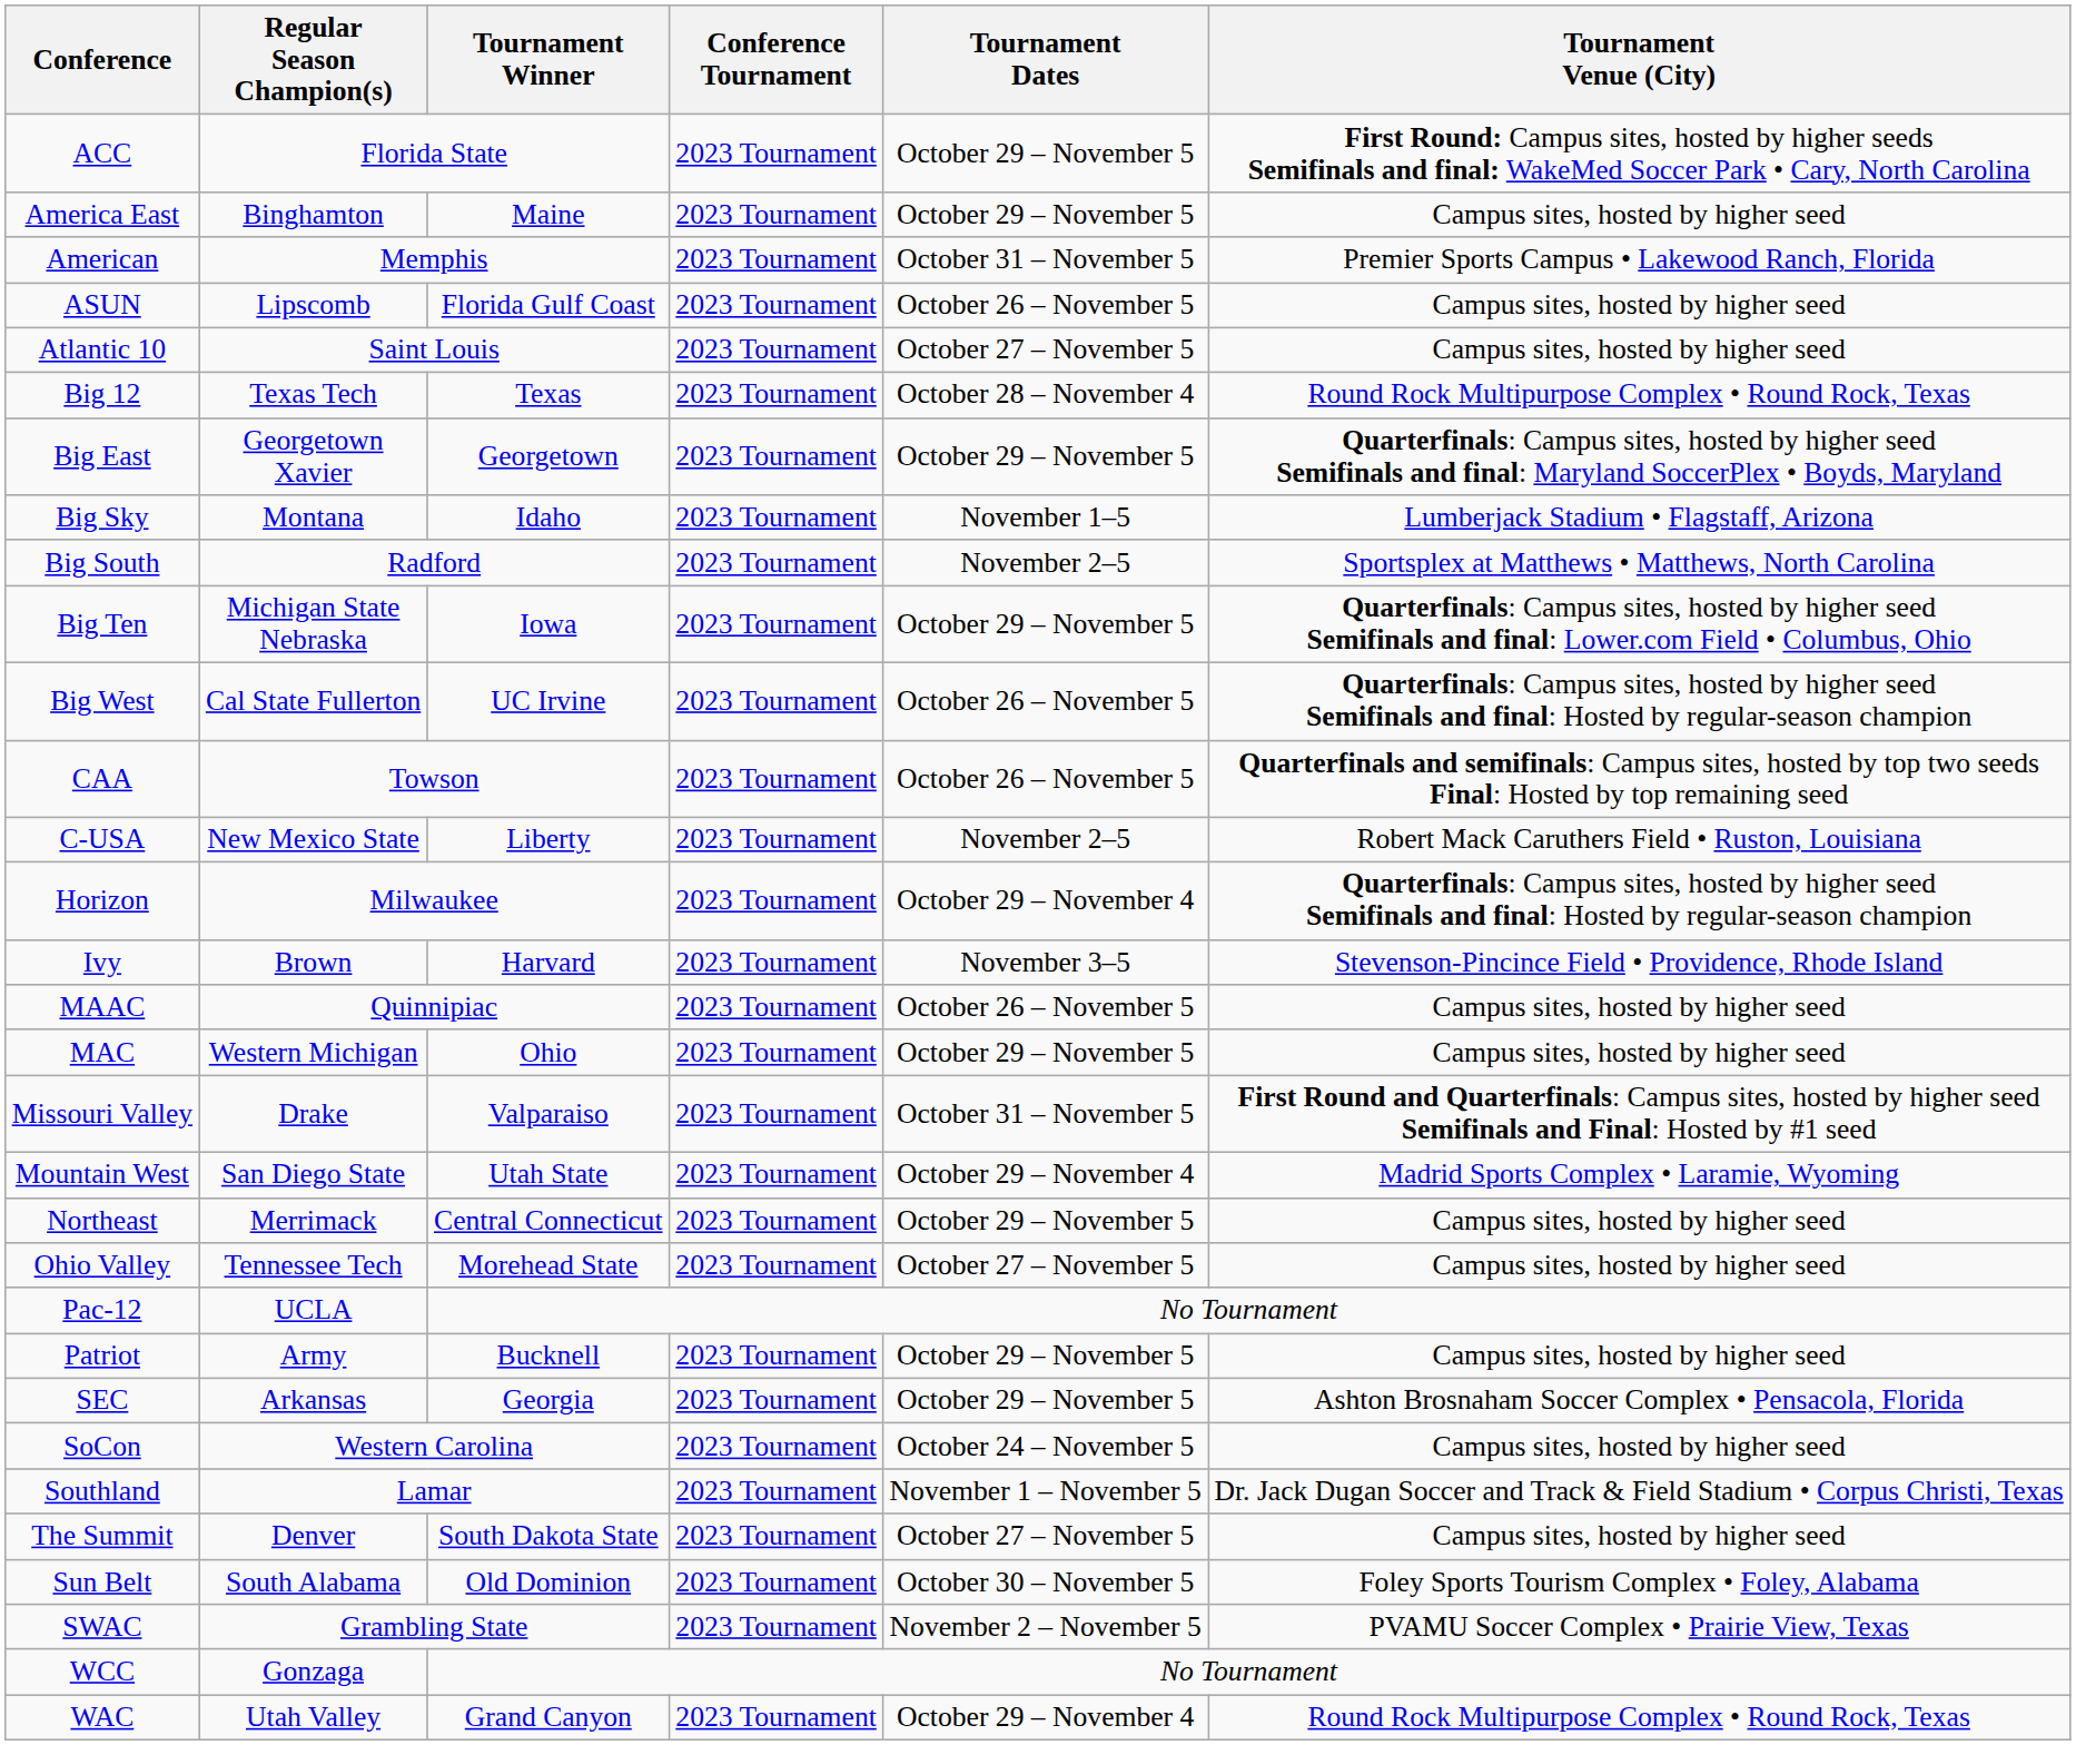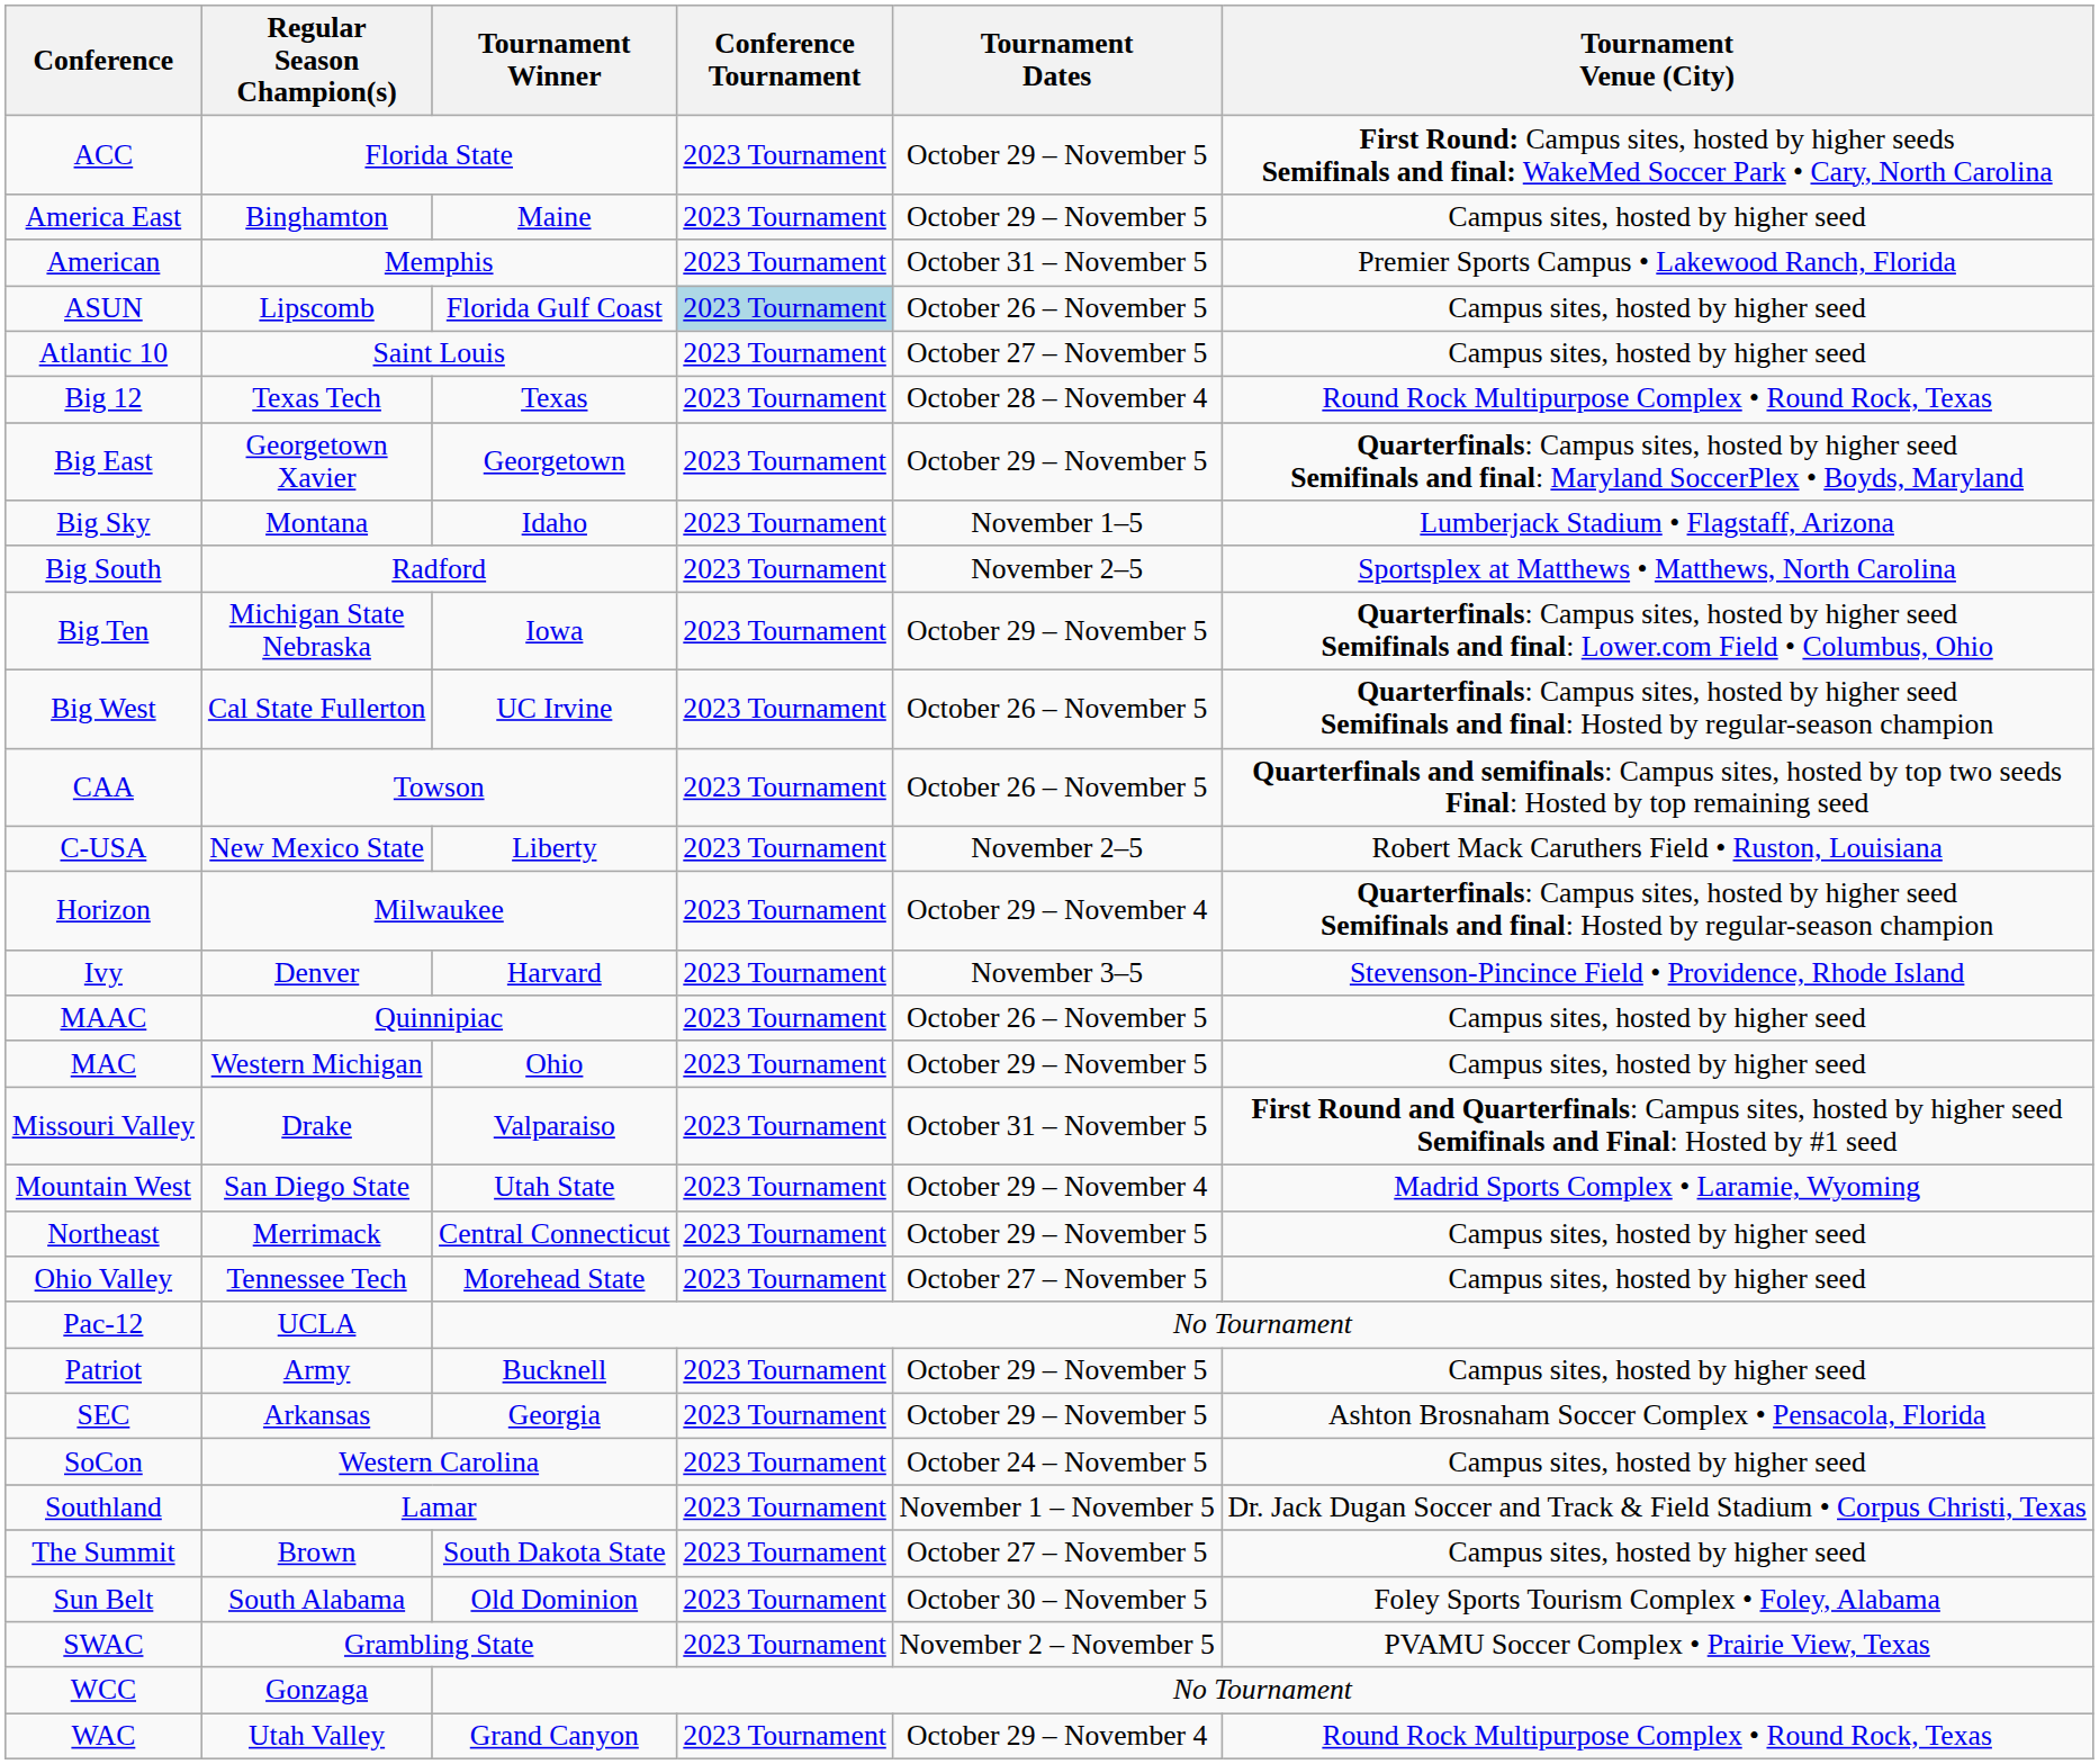 <table class="wikitable" style="text-align: center;">
 <tr>
 <th>Conference</th>
 <th>Regular <br> Season <br> Champion(s)</th>
 <th>Tournament <br> Winner</th>
 <th>Conference <br> Tournament</th>
 <th>Tournament<br>Dates</th>
 <th>Tournament <br> Venue (City)</th>
 </tr>
 <tr>
 <td><a href='#'>ACC</a></td>
 <td colspan=2><a href='#'>Florida State</a></td>
 <td><a href='#'>2023 Tournament</a></td>
 <td>October 29 – November 5</td>
 <td><strong>First Round:</strong> Campus sites, hosted by higher seeds<br><strong>Semifinals and final:</strong> <a href='#'>WakeMed Soccer Park</a> • <a href='#'>Cary, North Carolina</a></td>
 </tr>
 <tr>
 <td><a href='#'>America East</a></td>
 <td><a href='#'>Binghamton</a></td>
 <td><a href='#'>Maine</a></td>
 <td><a href='#'>2023 Tournament</a></td>
 <td>October 29 – November 5</td>
 <td>Campus sites, hosted by higher seed</td>
 </tr>
 <tr>
 <td><a href='#'>American</a></td>
 <td colspan=2><a href='#'>Memphis</a></td>
 <td><a href='#'>2023 Tournament</a></td>
 <td>October 31 – November 5</td>
 <td>Premier Sports Campus • <a href='#'>Lakewood Ranch, Florida</a></td>
 </tr>
 <tr>
 <td><a href='#'>ASUN</a></td>
 <td><a href='#'>Lipscomb</a></td>
 <td><a href='#'>Florida Gulf Coast</a></td>
-<td><a href='#'>2023 Tournament</a></td>
+<td style="background: lightblue;"><a href='#'>2023 Tournament</a></td>
 <td>October 26 – November 5</td>
 <td>Campus sites, hosted by higher seed</td>
 </tr>
 <tr>
 <td><a href='#'>Atlantic 10</a></td>
 <td colspan=2><a href='#'>Saint Louis</a></td>
 <td><a href='#'>2023 Tournament</a></td>
 <td>October 27 – November 5</td>
 <td>Campus sites, hosted by higher seed</td>
 </tr>
 <tr>
 <td><a href='#'>Big 12</a></td>
 <td><a href='#'>Texas Tech</a></td>
 <td><a href='#'>Texas</a></td>
 <td><a href='#'>2023 Tournament</a></td>
 <td>October 28 – November 4</td>
 <td><a href='#'>Round Rock Multipurpose Complex</a> • <a href='#'>Round Rock, Texas</a></td>
 </tr>
 <tr>
 <td><a href='#'>Big East</a></td>
 <td><a href='#'>Georgetown</a><br><a href='#'>Xavier</a></td>
 <td><a href='#'>Georgetown</a></td>
 <td><a href='#'>2023 Tournament</a></td>
 <td>October 29 – November 5</td>
 <td><strong>Quarterfinals</strong>: Campus sites, hosted by higher seed<br><strong>Semifinals and final</strong>: <a href='#'>Maryland SoccerPlex</a> • <a href='#'>Boyds, Maryland</a></td>
 </tr>
 <tr>
 <td><a href='#'>Big Sky</a></td>
 <td><a href='#'>Montana</a></td>
 <td><a href='#'>Idaho</a></td>
 <td><a href='#'>2023 Tournament</a></td>
 <td>November 1–5</td>
 <td><a href='#'>Lumberjack Stadium</a> • <a href='#'>Flagstaff, Arizona</a></td>
 </tr>
 <tr>
 <td><a href='#'>Big South</a></td>
 <td colspan=2><a href='#'>Radford</a></td>
 <td><a href='#'>2023 Tournament</a></td>
 <td>November 2–5</td>
 <td><a href='#'>Sportsplex at Matthews</a> • <a href='#'>Matthews, North Carolina</a></td>
 </tr>
 <tr>
 <td><a href='#'>Big Ten</a></td>
 <td><a href='#'>Michigan State</a><br><a href='#'>Nebraska</a></td>
 <td><a href='#'>Iowa</a></td>
 <td><a href='#'>2023 Tournament</a></td>
 <td>October 29 – November 5</td>
 <td><strong>Quarterfinals</strong>: Campus sites, hosted by higher seed<br><strong>Semifinals and final</strong>: <a href='#'>Lower.com Field</a> • <a href='#'>Columbus, Ohio</a></td>
 </tr>
 <tr>
 <td><a href='#'>Big West</a></td>
 <td><a href='#'>Cal State Fullerton</a></td>
 <td><a href='#'>UC Irvine</a></td>
 <td><a href='#'>2023 Tournament</a></td>
 <td>October 26 – November 5</td>
 <td><strong>Quarterfinals</strong>: Campus sites, hosted by higher seed<br><strong>Semifinals and final</strong>: Hosted by regular-season champion</td>
 </tr>
 <tr>
 <td><a href='#'>CAA</a></td>
 <td colspan=2><a href='#'>Towson</a></td>
 <td><a href='#'>2023 Tournament</a></td>
 <td>October 26 – November 5</td>
 <td><strong>Quarterfinals and semifinals</strong>: Campus sites, hosted by top two seeds<br><strong>Final</strong>: Hosted by top remaining seed</td>
 </tr>
 <tr>
 <td><a href='#'>C-USA</a></td>
 <td><a href='#'>New Mexico State</a></td>
 <td><a href='#'>Liberty</a></td>
 <td><a href='#'>2023 Tournament</a></td>
 <td>November 2–5</td>
 <td>Robert Mack Caruthers Field • <a href='#'>Ruston, Louisiana</a></td>
 </tr>
 <tr>
 <td><a href='#'>Horizon</a></td>
 <td colspan=2><a href='#'>Milwaukee</a></td>
 <td><a href='#'>2023 Tournament</a></td>
 <td>October 29 – November 4</td>
 <td><strong>Quarterfinals</strong>: Campus sites, hosted by higher seed<br><strong>Semifinals and final</strong>: Hosted by regular-season champion</td>
 </tr>
 <tr>
 <td><a href='#'>Ivy</a></td>
-<td><a href='#'>Brown</a></td>
+<td><a href='#'>Denver</a></td>
 <td><a href='#'>Harvard</a></td>
 <td><a href='#'>2023 Tournament</a></td>
 <td>November 3–5</td>
 <td><a href='#'>Stevenson-Pincince Field</a> • <a href='#'>Providence, Rhode Island</a></td>
 </tr>
 <tr>
 <td><a href='#'>MAAC</a></td>
 <td colspan=2><a href='#'>Quinnipiac</a></td>
 <td><a href='#'>2023 Tournament</a></td>
 <td>October 26 – November 5</td>
 <td>Campus sites, hosted by higher seed</td>
 </tr>
 <tr>
 <td><a href='#'>MAC</a></td>
 <td><a href='#'>Western Michigan</a></td>
 <td><a href='#'>Ohio</a></td>
 <td><a href='#'>2023 Tournament</a></td>
 <td>October 29 – November 5</td>
 <td>Campus sites, hosted by higher seed</td>
 </tr>
 <tr>
 <td><a href='#'>Missouri Valley</a></td>
 <td><a href='#'>Drake</a></td>
 <td><a href='#'>Valparaiso</a></td>
 <td><a href='#'>2023 Tournament</a></td>
 <td>October 31 – November 5</td>
 <td><strong>First Round and Quarterfinals</strong>: Campus sites, hosted by higher seed<br><strong>Semifinals and Final</strong>: Hosted by #1 seed</td>
 </tr>
 <tr>
 <td><a href='#'>Mountain West</a></td>
 <td><a href='#'>San Diego State</a></td>
 <td><a href='#'>Utah State</a></td>
 <td><a href='#'>2023 Tournament</a></td>
 <td>October 29 – November 4</td>
 <td><a href='#'>Madrid Sports Complex</a> • <a href='#'>Laramie, Wyoming</a></td>
 </tr>
 <tr>
 <td><a href='#'>Northeast</a></td>
 <td><a href='#'>Merrimack</a></td>
 <td><a href='#'>Central Connecticut</a></td>
 <td><a href='#'>2023 Tournament</a></td>
 <td>October 29 – November 5</td>
 <td>Campus sites, hosted by higher seed</td>
 </tr>
 <tr>
 <td><a href='#'>Ohio Valley</a></td>
 <td><a href='#'>Tennessee Tech</a></td>
 <td><a href='#'>Morehead State</a></td>
 <td><a href='#'>2023 Tournament</a></td>
 <td>October 27 – November 5</td>
 <td>Campus sites, hosted by higher seed</td>
 </tr>
 <tr>
 <td><a href='#'>Pac-12</a></td>
 <td><a href='#'>UCLA</a></td>
 <td colspan=4 align=center><em>No Tournament</em></td>
 </tr>
 <tr>
 <td><a href='#'>Patriot</a></td>
 <td><a href='#'>Army</a></td>
 <td><a href='#'>Bucknell</a></td>
 <td><a href='#'>2023 Tournament</a></td>
 <td>October 29 – November 5</td>
 <td>Campus sites, hosted by higher seed</td>
 </tr>
 <tr>
 <td><a href='#'>SEC</a></td>
 <td><a href='#'>Arkansas</a></td>
 <td><a href='#'>Georgia</a></td>
 <td><a href='#'>2023 Tournament</a></td>
 <td>October 29 – November 5</td>
 <td>Ashton Brosnaham Soccer Complex • <a href='#'>Pensacola, Florida</a></td>
 </tr>
 <tr>
 <td><a href='#'>SoCon</a></td>
 <td colspan=2><a href='#'>Western Carolina</a></td>
 <td><a href='#'>2023 Tournament</a></td>
 <td>October 24 – November 5</td>
 <td>Campus sites, hosted by higher seed</td>
 </tr>
 <tr>
 <td><a href='#'>Southland</a></td>
 <td colspan=2><a href='#'>Lamar</a></td>
 <td><a href='#'>2023 Tournament</a></td>
 <td>November 1 – November 5</td>
 <td>Dr. Jack Dugan Soccer and Track & Field Stadium • <a href='#'>Corpus Christi, Texas</a></td>
 </tr>
 <tr>
 <td><a href='#'>The Summit</a></td>
-<td><a href='#'>Denver</a></td>
+<td><a href='#'>Brown</a></td>
 <td><a href='#'>South Dakota State</a></td>
 <td><a href='#'>2023 Tournament</a></td>
 <td>October 27 – November 5</td>
 <td>Campus sites, hosted by higher seed</td>
 </tr>
 <tr>
 <td><a href='#'>Sun Belt</a></td>
 <td><a href='#'>South Alabama</a></td>
 <td><a href='#'>Old Dominion</a></td>
 <td><a href='#'>2023 Tournament</a></td>
 <td>October 30 – November 5</td>
 <td>Foley Sports Tourism Complex • <a href='#'>Foley, Alabama</a></td>
 </tr>
 <tr>
 <td><a href='#'>SWAC</a></td>
 <td colspan=2><a href='#'>Grambling State</a></td>
 <td><a href='#'>2023 Tournament</a></td>
 <td>November 2 – November 5</td>
 <td>PVAMU Soccer Complex • <a href='#'>Prairie View, Texas</a></td>
 </tr>
 <tr>
 <td><a href='#'>WCC</a></td>
 <td><a href='#'>Gonzaga</a></td>
 <td colspan="4" align=center><em>No Tournament</em></td>
 </tr>
 <tr>
 <td><a href='#'>WAC</a></td>
 <td><a href='#'>Utah Valley</a></td>
 <td><a href='#'>Grand Canyon</a></td>
 <td><a href='#'>2023 Tournament</a></td>
 <td>October 29 – November 4</td>
 <td><a href='#'>Round Rock Multipurpose Complex</a> • <a href='#'>Round Rock, Texas</a></td>
 </tr>
 </table>
